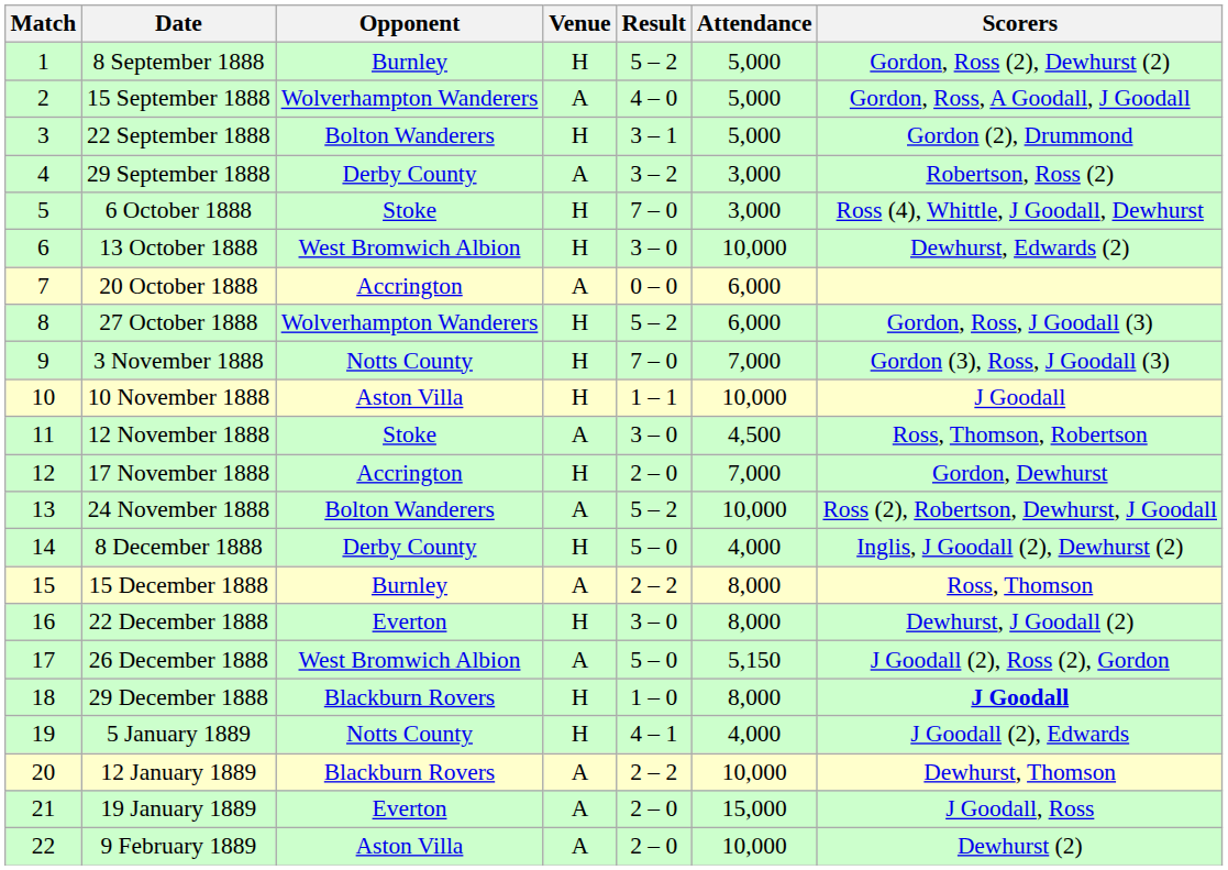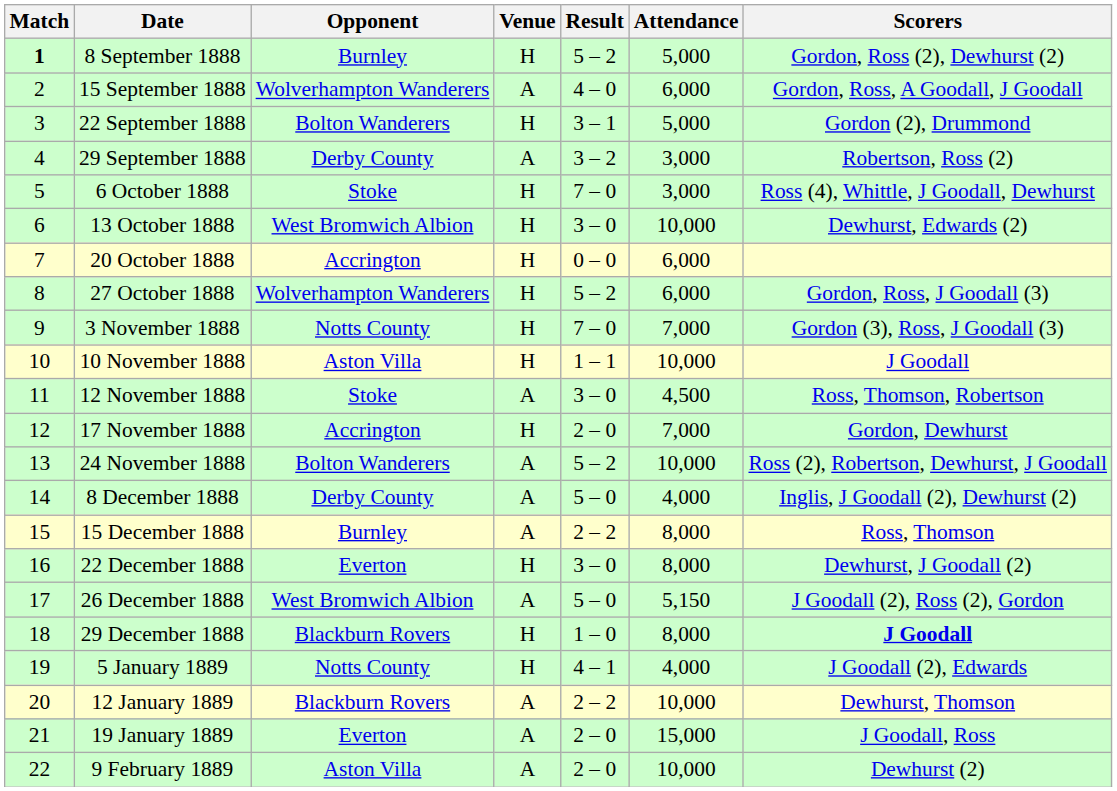 <table class="wikitable" style="font-size:100%; text-align:center">
 <tr>
 <th>Match</th>
 <th>Date</th>
 <th>Opponent</th>
 <th>Venue</th>
 <th>Result</th>
 <th>Attendance</th>
 <th>Scorers</th>
 </tr>
 <tr style="background-color: #CCFFCC;">
-<td>1</td>
+<td><strong>1</strong></td>
 <td>8 September 1888</td>
 <td><a href='#'>Burnley</a></td>
 <td>H</td>
 <td>5 – 2</td>
 <td>5,000</td>
 <td><a href='#'>Gordon</a>, <a href='#'>Ross</a> (2), <a href='#'>Dewhurst</a> (2)</td>
 </tr>
 <tr style="background-color: #CCFFCC;">
 <td>2</td>
 <td>15 September 1888</td>
 <td><a href='#'>Wolverhampton Wanderers</a></td>
 <td>A</td>
 <td>4 – 0</td>
-<td>5,000</td>
+<td>6,000</td>
 <td><a href='#'>Gordon</a>, <a href='#'>Ross</a>, <a href='#'>A Goodall</a>, <a href='#'>J Goodall</a></td>
 </tr>
 <tr style="background-color: #CCFFCC;">
 <td>3</td>
 <td>22 September 1888</td>
 <td><a href='#'>Bolton Wanderers</a></td>
 <td>H</td>
 <td>3 – 1</td>
 <td>5,000</td>
 <td><a href='#'>Gordon</a> (2), <a href='#'>Drummond</a></td>
 </tr>
 <tr style="background-color: #CCFFCC;">
 <td>4</td>
 <td>29 September 1888</td>
 <td><a href='#'>Derby County</a></td>
 <td>A</td>
 <td>3 – 2</td>
 <td>3,000</td>
 <td><a href='#'>Robertson</a>, <a href='#'>Ross</a> (2)</td>
 </tr>
 <tr style="background-color: #CCFFCC;">
 <td>5</td>
 <td>6 October 1888</td>
 <td><a href='#'>Stoke</a></td>
 <td>H</td>
 <td>7 – 0</td>
 <td>3,000</td>
 <td><a href='#'>Ross</a> (4), <a href='#'>Whittle</a>, <a href='#'>J Goodall</a>, <a href='#'>Dewhurst</a></td>
 </tr>
 <tr style="background-color: #CCFFCC;">
 <td>6</td>
 <td>13 October 1888</td>
 <td><a href='#'>West Bromwich Albion</a></td>
 <td>H</td>
 <td>3 – 0</td>
 <td>10,000</td>
 <td><a href='#'>Dewhurst</a>, <a href='#'>Edwards</a> (2)</td>
 </tr>
 <tr style="background-color: #FFFFCC;">
 <td>7</td>
 <td>20 October 1888</td>
 <td><a href='#'>Accrington</a></td>
-<td>A</td>
+<td>H</td>
 <td>0 – 0</td>
 <td>6,000</td>
 <td></td>
 </tr>
 <tr style="background-color: #CCFFCC;">
 <td>8</td>
 <td>27 October 1888</td>
 <td><a href='#'>Wolverhampton Wanderers</a></td>
 <td>H</td>
 <td>5 – 2</td>
 <td>6,000</td>
 <td><a href='#'>Gordon</a>, <a href='#'>Ross</a>, <a href='#'>J Goodall</a> (3)</td>
 </tr>
 <tr style="background-color: #CCFFCC;">
 <td>9</td>
 <td>3 November 1888</td>
 <td><a href='#'>Notts County</a></td>
 <td>H</td>
 <td>7 – 0</td>
 <td>7,000</td>
 <td><a href='#'>Gordon</a> (3), <a href='#'>Ross</a>, <a href='#'>J Goodall</a> (3)</td>
 </tr>
 <tr style="background-color: #FFFFCC;">
 <td>10</td>
 <td>10 November 1888</td>
 <td><a href='#'>Aston Villa</a></td>
 <td>H</td>
 <td>1 – 1</td>
 <td>10,000</td>
 <td><a href='#'>J Goodall</a></td>
 </tr>
 <tr style="background-color: #CCFFCC;">
 <td>11</td>
 <td>12 November 1888</td>
 <td><a href='#'>Stoke</a></td>
 <td>A</td>
 <td>3 – 0</td>
 <td>4,500</td>
 <td><a href='#'>Ross</a>, <a href='#'>Thomson</a>, <a href='#'>Robertson</a></td>
 </tr>
 <tr style="background-color: #CCFFCC;">
 <td>12</td>
 <td>17 November 1888</td>
 <td><a href='#'>Accrington</a></td>
 <td>H</td>
 <td>2 – 0</td>
 <td>7,000</td>
 <td><a href='#'>Gordon</a>, <a href='#'>Dewhurst</a></td>
 </tr>
 <tr style="background-color: #CCFFCC;">
 <td>13</td>
 <td>24 November 1888</td>
 <td><a href='#'>Bolton Wanderers</a></td>
 <td>A</td>
 <td>5 – 2</td>
 <td>10,000</td>
 <td><a href='#'>Ross</a> (2), <a href='#'>Robertson</a>, <a href='#'>Dewhurst</a>, <a href='#'>J Goodall</a></td>
 </tr>
 <tr style="background-color: #CCFFCC;">
 <td>14</td>
 <td>8 December 1888</td>
 <td><a href='#'>Derby County</a></td>
-<td>H</td>
+<td>A</td>
 <td>5 – 0</td>
 <td>4,000</td>
 <td><a href='#'>Inglis</a>, <a href='#'>J Goodall</a> (2), <a href='#'>Dewhurst</a> (2)</td>
 </tr>
 <tr style="background-color: #FFFFCC;">
 <td>15</td>
 <td>15 December 1888</td>
 <td><a href='#'>Burnley</a></td>
 <td>A</td>
 <td>2 – 2</td>
 <td>8,000</td>
 <td><a href='#'>Ross</a>, <a href='#'>Thomson</a></td>
 </tr>
 <tr style="background-color: #CCFFCC;">
 <td>16</td>
 <td>22 December 1888</td>
 <td><a href='#'>Everton</a></td>
 <td>H</td>
 <td>3 – 0</td>
 <td>8,000</td>
 <td><a href='#'>Dewhurst</a>, <a href='#'>J Goodall</a> (2)</td>
 </tr>
 <tr style="background-color: #CCFFCC;">
 <td>17</td>
 <td>26 December 1888</td>
 <td><a href='#'>West Bromwich Albion</a></td>
 <td>A</td>
 <td>5 – 0</td>
 <td>5,150</td>
 <td><a href='#'>J Goodall</a> (2), <a href='#'>Ross</a> (2), <a href='#'>Gordon</a></td>
 </tr>
 <tr style="background-color: #CCFFCC;">
 <td>18</td>
 <td>29 December 1888</td>
 <td><a href='#'>Blackburn Rovers</a></td>
 <td>H</td>
 <td>1 – 0</td>
 <td>8,000</td>
 <td><strong><a href='#'>J Goodall</a></strong></td>
 </tr>
 <tr style="background-color: #CCFFCC;">
 <td>19</td>
 <td>5 January 1889</td>
 <td><a href='#'>Notts County</a></td>
 <td>H</td>
 <td>4 – 1</td>
 <td>4,000</td>
 <td><a href='#'>J Goodall</a> (2), <a href='#'>Edwards</a></td>
 </tr>
 <tr style="background-color: #FFFFCC;">
 <td>20</td>
 <td>12 January 1889</td>
 <td><a href='#'>Blackburn Rovers</a></td>
 <td>A</td>
 <td>2 – 2</td>
 <td>10,000</td>
 <td><a href='#'>Dewhurst</a>, <a href='#'>Thomson</a></td>
 </tr>
 <tr style="background-color: #CCFFCC;">
 <td>21</td>
 <td>19 January 1889</td>
 <td><a href='#'>Everton</a></td>
 <td>A</td>
 <td>2 – 0</td>
 <td>15,000</td>
 <td><a href='#'>J Goodall</a>, <a href='#'>Ross</a></td>
 </tr>
 <tr style="background-color: #CCFFCC;">
 <td>22</td>
 <td>9 February 1889</td>
 <td><a href='#'>Aston Villa</a></td>
 <td>A</td>
 <td>2 – 0</td>
 <td>10,000</td>
 <td><a href='#'>Dewhurst</a> (2)</td>
 </tr>
 </table>
